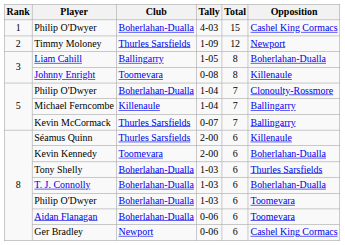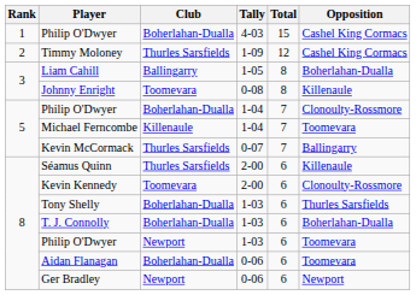 <table class="wikitable">
 <tr>
 <th>Rank</th>
 <th>Player</th>
 <th>Club</th>
 <th>Tally</th>
 <th>Total</th>
 <th>Opposition</th>
 </tr>
 <tr>
 <td rowspan="1" style="text-align:center;">1</td>
 <td>Philip O'Dwyer</td>
 <td><a href='#'>Boherlahan-Dualla</a></td>
 <td align=center>4-03</td>
 <td align=center>15</td>
 <td><a href='#'>Cashel King Cormacs</a></td>
 </tr>
 <tr>
 <td rowspan="1" style="text-align:center;">2</td>
 <td>Timmy Moloney</td>
 <td><a href='#'>Thurles Sarsfields</a></td>
 <td align=center>1-09</td>
 <td align=center>12</td>
-<td><a href='#'>Newport</a></td>
+<td><a href='#'>Cashel King Cormacs</a></td>
 </tr>
 <tr>
 <td rowspan="2" style="text-align:center;">3</td>
 <td><a href='#'>Liam Cahill</a></td>
 <td><a href='#'>Ballingarry</a></td>
 <td align=center>1-05</td>
 <td align=center>8</td>
 <td><a href='#'>Boherlahan-Dualla</a></td>
 </tr>
 <tr>
 <td><a href='#'>Johnny Enright</a></td>
 <td><a href='#'>Toomevara</a></td>
 <td align=center>0-08</td>
 <td align=center>8</td>
 <td><a href='#'>Killenaule</a></td>
 </tr>
 <tr>
 <td rowspan="3" style="text-align:center;">5</td>
 <td>Philip O'Dwyer</td>
 <td><a href='#'>Boherlahan-Dualla</a></td>
 <td align=center>1-04</td>
 <td align=center>7</td>
 <td><a href='#'>Clonoulty-Rossmore</a></td>
 </tr>
 <tr>
 <td>Michael Ferncombe</td>
 <td><a href='#'>Killenaule</a></td>
 <td align=center>1-04</td>
 <td align=center>7</td>
-<td><a href='#'>Ballingarry</a></td>
+<td><a href='#'>Toomevara</a></td>
 </tr>
 <tr>
 <td>Kevin McCormack</td>
 <td><a href='#'>Thurles Sarsfields</a></td>
 <td align=center>0-07</td>
 <td align=center>7</td>
 <td><a href='#'>Ballingarry</a></td>
 </tr>
 <tr>
 <td rowspan="7" style="text-align:center;">8</td>
 <td>Séamus Quinn</td>
 <td><a href='#'>Thurles Sarsfields</a></td>
 <td align=center>2-00</td>
 <td align=center>6</td>
 <td><a href='#'>Killenaule</a></td>
 </tr>
 <tr>
 <td>Kevin Kennedy</td>
 <td><a href='#'>Toomevara</a></td>
 <td align=center>2-00</td>
 <td align=center>6</td>
-<td><a href='#'>Boherlahan-Dualla</a></td>
+<td><a href='#'>Clonoulty-Rossmore</a></td>
 </tr>
 <tr>
 <td>Tony Shelly</td>
 <td><a href='#'>Boherlahan-Dualla</a></td>
 <td align=center>1-03</td>
 <td align=center>6</td>
 <td><a href='#'>Thurles Sarsfields</a></td>
 </tr>
 <tr>
 <td><a href='#'>T. J. Connolly</a></td>
 <td><a href='#'>Boherlahan-Dualla</a></td>
 <td align=center>1-03</td>
 <td align=center>6</td>
 <td><a href='#'>Boherlahan-Dualla</a></td>
 </tr>
 <tr>
 <td>Philip O'Dwyer</td>
-<td><a href='#'>Boherlahan-Dualla</a></td>
+<td><a href='#'>Newport</a></td>
 <td align=center>1-03</td>
 <td align=center>6</td>
 <td><a href='#'>Toomevara</a></td>
 </tr>
 <tr>
 <td><a href='#'>Aidan Flanagan</a></td>
 <td><a href='#'>Boherlahan-Dualla</a></td>
 <td align=center>0-06</td>
 <td align=center>6</td>
 <td><a href='#'>Toomevara</a></td>
 </tr>
 <tr>
 <td>Ger Bradley</td>
 <td><a href='#'>Newport</a></td>
 <td align=center>0-06</td>
 <td align=center>6</td>
-<td><a href='#'>Cashel King Cormacs</a></td>
+<td><a href='#'>Newport</a></td>
 </tr>
 </table>
